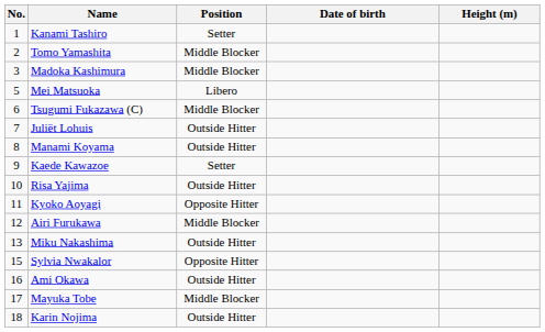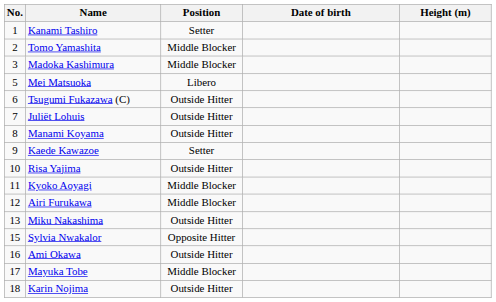 <table class="wikitable sortable" style="font-size:100%; text-align:center;">
 <tr>
 <th>No.</th>
 <th style="width:12em">Name</th>
 <th style="width:7em">Position</th>
 <th style="width:14em">Date of birth</th>
 <th style="width:8em">Height (m)</th>
 </tr>
 <tr>
 <td align=center>1</td>
 <td align=left> <a href='#'>Kanami Tashiro</a></td>
 <td align=center>Setter</td>
 <td align=right></td>
 <td align=left></td>
 </tr>
 <tr>
 <td align=center>2</td>
 <td align=left> <a href='#'>Tomo Yamashita</a></td>
 <td align=center>Middle Blocker</td>
 <td align=right></td>
 <td align=left></td>
 </tr>
 <tr>
 <td align=center>3</td>
 <td align=left> <a href='#'>Madoka Kashimura</a></td>
 <td align=center>Middle Blocker</td>
 <td align=right></td>
 <td align=left></td>
 </tr>
 <tr>
 <td align=center>5</td>
 <td align=left> <a href='#'>Mei Matsuoka</a></td>
 <td align=center>Libero</td>
 <td align=right></td>
 <td align=left></td>
 </tr>
 <tr>
 <td align=center>6</td>
 <td align=left> <a href='#'>Tsugumi Fukazawa</a> (C)</td>
-<td align=center>Middle Blocker</td>
+<td align=center>Outside Hitter</td>
 <td align=right></td>
 <td align=left></td>
 </tr>
 <tr>
 <td align=center>7</td>
 <td align=left> <a href='#'>Juliët Lohuis</a></td>
 <td align=center>Outside Hitter</td>
 <td align=right></td>
 <td align=left></td>
 </tr>
 <tr>
 <td align=center>8</td>
 <td align=left> <a href='#'>Manami Koyama</a></td>
 <td align=center>Outside Hitter</td>
 <td align=right></td>
 <td align=left></td>
 </tr>
 <tr>
 <td align=center>9</td>
 <td align=left> <a href='#'>Kaede Kawazoe</a></td>
 <td align=center>Setter</td>
 <td align=right></td>
 <td align=left></td>
 </tr>
 <tr>
 <td align=center>10</td>
 <td align=left> <a href='#'>Risa Yajima</a></td>
 <td align=center>Outside Hitter</td>
 <td align=right></td>
 <td align=left></td>
 </tr>
 <tr>
 <td align=center>11</td>
 <td align=left> <a href='#'>Kyoko Aoyagi</a></td>
-<td align=center>Opposite Hitter</td>
+<td align=center>Middle Blocker</td>
 <td align=right></td>
 <td align=left></td>
 </tr>
 <tr>
 <td align=center>12</td>
 <td align=left> <a href='#'>Airi Furukawa</a></td>
 <td align=center>Middle Blocker</td>
 <td align=right></td>
 <td align=left></td>
 </tr>
 <tr>
 <td align=center>13</td>
 <td align=left> <a href='#'>Miku Nakashima</a></td>
 <td align=center>Outside Hitter</td>
 <td align=right></td>
 <td align=left></td>
 </tr>
 <tr>
 <td align=center>15</td>
 <td align=left> <a href='#'>Sylvia Nwakalor</a></td>
 <td align=center>Opposite Hitter</td>
 <td align=right></td>
 <td align=left></td>
 </tr>
 <tr>
 <td align=center>16</td>
 <td align=left> <a href='#'>Ami Okawa</a></td>
 <td align=center>Outside Hitter</td>
 <td align=right></td>
 <td align=left></td>
 </tr>
 <tr>
 <td align=center>17</td>
 <td align=left> <a href='#'>Mayuka Tobe</a></td>
 <td align=center>Middle Blocker</td>
 <td align=right></td>
 <td align=left></td>
 </tr>
 <tr>
 <td align=center>18</td>
 <td align=left> <a href='#'>Karin Nojima</a></td>
 <td align=center>Outside Hitter</td>
 <td align=right></td>
 <td align=left></td>
 </tr>
 </table>
